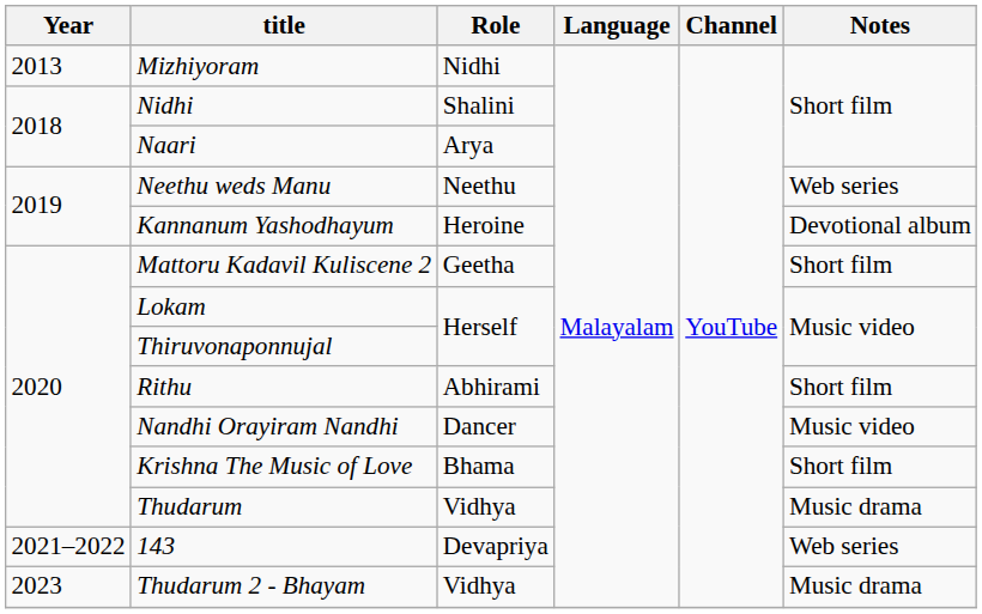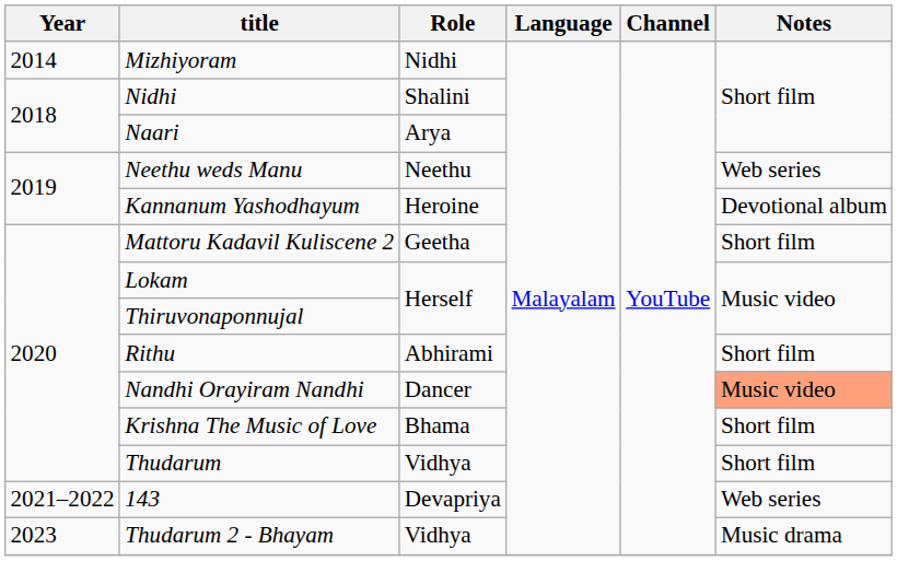 <table class="wikitable sortable">
 <tr style="background:#ccc; text-align:center;">
 <th>Year</th>
 <th>title</th>
 <th>Role</th>
 <th>Language</th>
 <th>Channel</th>
 <th>Notes</th>
 </tr>
 <tr>
-<td>2013</td>
+<td>2014</td>
 <td><em>Mizhiyoram</em></td>
 <td>Nidhi</td>
 <td rowspan="14"><a href='#'>Malayalam</a></td>
 <td rowspan="14"><a href='#'>YouTube</a></td>
 <td rowspan="3">Short film</td>
 </tr>
 <tr>
 <td rowspan=2>2018</td>
 <td><em>Nidhi</em></td>
 <td>Shalini</td>
 </tr>
 <tr>
 <td><em>Naari</em></td>
 <td>Arya</td>
 </tr>
 <tr>
 <td Rowspan=2>2019</td>
 <td><em>Neethu weds Manu</em></td>
 <td>Neethu</td>
 <td>Web series</td>
 </tr>
 <tr>
 <td><em>Kannanum Yashodhayum</em></td>
 <td>Heroine</td>
 <td>Devotional album</td>
 </tr>
 <tr>
 <td rowspan=7>2020</td>
 <td><em>Mattoru Kadavil Kuliscene 2</em></td>
 <td>Geetha</td>
 <td>Short film</td>
 </tr>
 <tr>
 <td><em>Lokam</em></td>
 <td rowspan="2">Herself</td>
 <td rowspan="2">Music video</td>
 </tr>
 <tr>
 <td><em>Thiruvonaponnujal</em></td>
 </tr>
 <tr>
 <td><em>Rithu</em></td>
 <td>Abhirami</td>
 <td>Short film</td>
 </tr>
 <tr>
 <td><em>Nandhi Orayiram Nandhi</em></td>
 <td>Dancer</td>
-<td>Music video</td>
+<td style="background: lightsalmon;">Music video</td>
 </tr>
 <tr>
 <td><em>Krishna The Music of Love</em></td>
 <td>Bhama</td>
 <td>Short film</td>
 </tr>
 <tr>
 <td><em>Thudarum</em></td>
 <td>Vidhya</td>
-<td>Music drama</td>
+<td>Short film</td>
 </tr>
 <tr>
 <td>2021–2022</td>
 <td><em>143</em></td>
 <td>Devapriya</td>
 <td>Web series</td>
 </tr>
 <tr>
 <td>2023</td>
 <td><em>Thudarum 2 - Bhayam</em></td>
 <td>Vidhya</td>
 <td>Music drama</td>
 </tr>
 <tr>
 </tr>
 </table>
